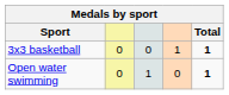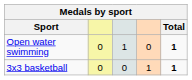 <table class="wikitable" style="font-size:90%; text-align:center;">
 <tr>
 <th colspan="5">Medals by sport</th>
 </tr>
 <tr>
 <th width="120">Sport</th>
 <th scope="col" width="30" style="background:#F7F6A8;"></th>
 <th scope="col" width="30" style="background:#DCE5E5;"></th>
 <th scope="col" width="30" style="background:#FFDAB9;"></th>
 <th width="30">Total</th>
 </tr>
 <tr>
+<td align="left"><a href='#'>Open water swimming</a></td>
+<td style="background:#F7F6A8;">0</td>
+<td style="background:#DCE5E5;">1</td>
+<td style="background:#FFDAB9;">0</td>
+<td><strong>1</strong></td>
+</tr>
+<tr>
 <td align="left"><a href='#'>3x3 basketball</a></td>
 <td style="background:#F7F6A8;">0</td>
 <td style="background:#DCE5E5;">0</td>
 <td style="background:#FFDAB9;">1</td>
 <td><strong>1</strong></td>
 </tr>
-<tr>
-<td align="left"><a href='#'>Open water swimming</a></td>
-<td style="background:#F7F6A8;">0</td>
-<td style="background:#DCE5E5;">1</td>
-<td style="background:#FFDAB9;">0</td>
-<td><strong>1</strong></td>
-</tr>
 </table>
